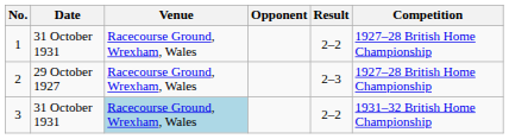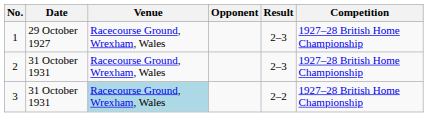 <table class="wikitable sortable">
 <tr>
 <th scope="col">No.</th>
 <th scope="col">Date</th>
 <th scope="col">Venue</th>
 <th scope="col">Opponent</th>
 <th scope="col">Result</th>
 <th scope="col">Competition</th>
 </tr>
 <tr>
 <td align="center">1</td>
-<td>31 October 1931</td>
+<td>29 October 1927</td>
 <td><a href='#'>Racecourse Ground</a>, <a href='#'>Wrexham</a>, Wales</td>
 <td></td>
-<td align="center">2–2</td>
+<td align="center">2–3</td>
 <td><a href='#'>1927–28 British Home Championship</a></td>
 </tr>
 <tr>
 <td align="center">2</td>
-<td>29 October 1927</td>
+<td>31 October 1931</td>
 <td><a href='#'>Racecourse Ground</a>, <a href='#'>Wrexham</a>, Wales</td>
 <td></td>
 <td align="center">2–3</td>
 <td><a href='#'>1927–28 British Home Championship</a></td>
 </tr>
 <tr>
 <td align="center">3</td>
 <td>31 October 1931</td>
 <td style="background: lightblue;"><a href='#'>Racecourse Ground</a>, <a href='#'>Wrexham</a>, Wales</td>
 <td></td>
 <td align="center">2–2</td>
-<td><a href='#'>1931–32 British Home Championship</a></td>
+<td><a href='#'>1927–28 British Home Championship</a></td>
 </tr>
 </table>
